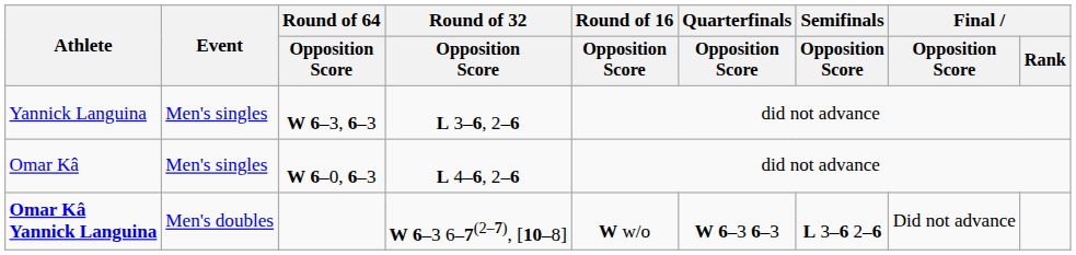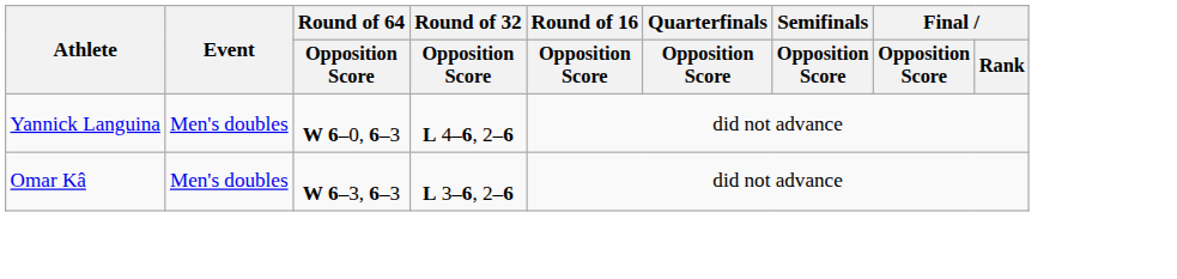 <table class=wikitable style="font-size:90%">
 <tr>
 <th rowspan="2">Athlete</th>
 <th rowspan="2">Event</th>
 <th>Round of 64</th>
 <th>Round of 32</th>
 <th>Round of 16</th>
 <th>Quarterfinals</th>
 <th>Semifinals</th>
 <th colspan=2>Final / </th>
 </tr>
 <tr style="font-size:95%">
 <th>Opposition<br>Score</th>
 <th>Opposition<br>Score</th>
 <th>Opposition<br>Score</th>
 <th>Opposition<br>Score</th>
 <th>Opposition<br>Score</th>
 <th>Opposition<br>Score</th>
 <th>Rank</th>
 </tr>
 <tr align=center>
 <td align=left><a href='#'>Yannick Languina</a></td>
-<td align=left><a href='#'>Men's singles</a></td>
-<td><br><strong>W</strong> <strong>6</strong>–3, <strong>6</strong>–3</td>
-<td><br><strong>L</strong> 3–<strong>6</strong>, 2–<strong>6</strong></td>
-<td colspan=5>did not advance</td>
-</tr>
-<tr align=center>
-<td align=left><a href='#'>Omar Kâ</a></td>
-<td align=left><a href='#'>Men's singles</a></td>
+<td align=left><a href='#'>Men's doubles</a></td>
 <td><br><strong>W</strong> <strong>6</strong>–0, <strong>6</strong>–3</td>
 <td><br><strong>L</strong> 4–<strong>6</strong>, 2–<strong>6</strong></td>
 <td colspan=5>did not advance</td>
 </tr>
 <tr align=center>
-<td align=left><strong><a href='#'>Omar Kâ</a><br><a href='#'>Yannick Languina</a></strong></td>
+<td align=left><a href='#'>Omar Kâ</a></td>
 <td align=left><a href='#'>Men's doubles</a></td>
-<td></td>
-<td><br><strong>W</strong> <strong>6</strong>–3 6–<strong>7</strong><sup>(2–<strong>7</strong>)</sup>, [<strong>10</strong>–8]</td>
-<td><br><strong>W</strong> w/o</td>
-<td><br><strong>W</strong> <strong>6</strong>–3 <strong>6</strong>–3</td>
-<td><br><strong>L</strong> 3–<strong>6</strong> 2–<strong>6</strong></td>
-<td>Did not advance</td>
-<td><strong></strong></td>
+<td><br><strong>W</strong> <strong>6</strong>–3, <strong>6</strong>–3</td>
+<td><br><strong>L</strong> 3–<strong>6</strong>, 2–<strong>6</strong></td>
+<td colspan=5>did not advance</td>
 </tr>
 </table>
